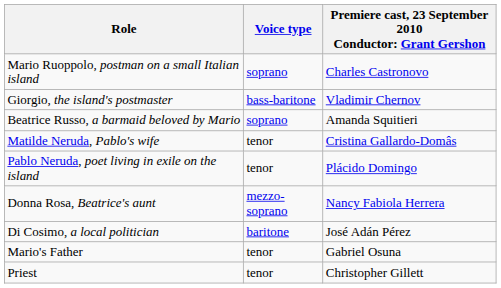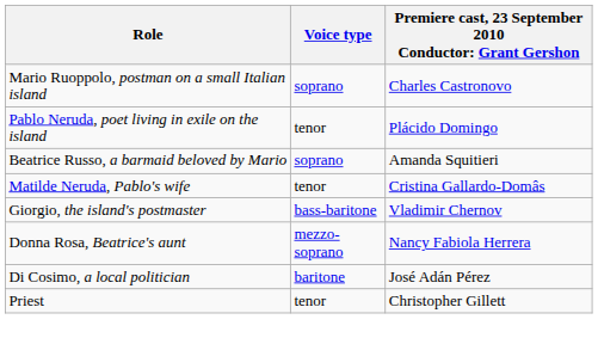 <table class="wikitable">
 <tr>
 <th>Role</th>
 <th><a href='#'>Voice type</a></th>
 <th>Premiere cast, 23 September 2010<br>Conductor: <a href='#'>Grant Gershon</a></th>
 </tr>
 <tr>
 <td>Mario Ruoppolo, <em>postman on a small Italian island</em></td>
 <td><a href='#'>soprano</a></td>
 <td><a href='#'>Charles Castronovo</a></td>
 </tr>
 <tr>
-<td>Giorgio, <em>the island's postmaster</em></td>
-<td><a href='#'>bass-baritone</a></td>
-<td><a href='#'>Vladimir Chernov</a></td>
+<td><a href='#'>Pablo Neruda</a>, <em>poet living in exile on the island</em></td>
+<td>tenor</td>
+<td><a href='#'>Plácido Domingo</a></td>
 </tr>
 <tr>
 <td>Beatrice Russo, <em>a barmaid beloved by Mario</em></td>
 <td><a href='#'>soprano</a></td>
 <td>Amanda Squitieri</td>
 </tr>
 <tr>
 <td><a href='#'>Matilde Neruda</a>, <em>Pablo's wife</em></td>
 <td>tenor</td>
 <td><a href='#'>Cristina Gallardo-Domâs</a></td>
 </tr>
 <tr>
-<td><a href='#'>Pablo Neruda</a>, <em>poet living in exile on the island</em></td>
-<td>tenor</td>
-<td><a href='#'>Plácido Domingo</a></td>
+<td>Giorgio, <em>the island's postmaster</em></td>
+<td><a href='#'>bass-baritone</a></td>
+<td><a href='#'>Vladimir Chernov</a></td>
 </tr>
 <tr>
 <td>Donna Rosa, <em>Beatrice's aunt</em></td>
 <td><a href='#'>mezzo-soprano</a></td>
 <td><a href='#'>Nancy Fabiola Herrera</a></td>
 </tr>
 <tr>
 <td>Di Cosimo, <em>a local politician</em></td>
 <td><a href='#'>baritone</a></td>
 <td>José Adán Pérez</td>
 </tr>
 <tr>
-<td>Mario's Father</td>
-<td>tenor</td>
-<td>Gabriel Osuna</td>
-</tr>
-<tr>
 <td>Priest</td>
 <td>tenor</td>
 <td>Christopher Gillett</td>
 </tr>
 </table>
